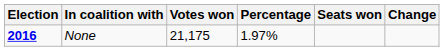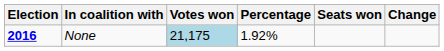 <table class="wikitable">
 <tr>
 <th>Election</th>
 <th>In coalition with</th>
 <th>Votes won</th>
 <th>Percentage</th>
 <th>Seats won</th>
 <th>Change</th>
 </tr>
 <tr>
 <td><a href='#'><strong>2016</strong></a></td>
 <td><em>None</em></td>
-<td>21,175</td>
-<td>1.97%</td>
+<td style="background: lightblue;">21,175</td>
+<td>1.92%</td>
 <td></td>
 <td></td>
 </tr>
 </table>
